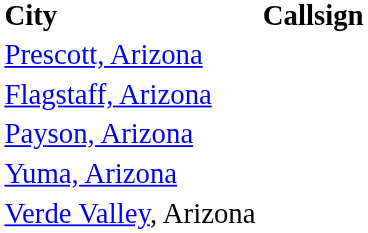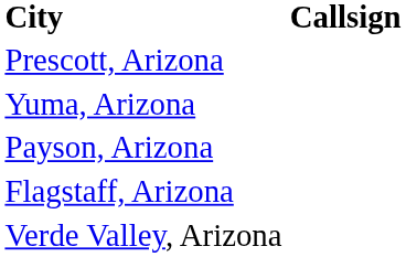 <table>
 <tr>
 <th align="left">City</th>
 <th align="left">Callsign</th>
 </tr>
 <tr>
 <td><a href='#'>Prescott, Arizona</a></td>
 <td style="width:75px"></td>
 </tr>
 <tr>
-<td><a href='#'>Flagstaff, Arizona</a></td>
+<td><a href='#'>Yuma, Arizona</a></td>
 <td></td>
 </tr>
 <tr>
 <td><a href='#'>Payson, Arizona</a></td>
 <td></td>
 </tr>
 <tr>
-<td><a href='#'>Yuma, Arizona</a></td>
+<td><a href='#'>Flagstaff, Arizona</a></td>
 <td></td>
 </tr>
 <tr>
 <td><a href='#'>Verde Valley</a>, Arizona</td>
 <td></td>
 </tr>
 <tr>
 </tr>
 </table>
